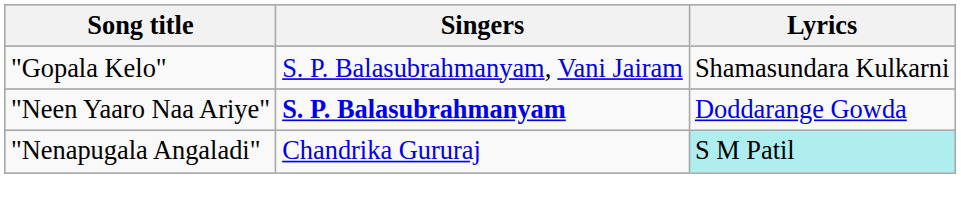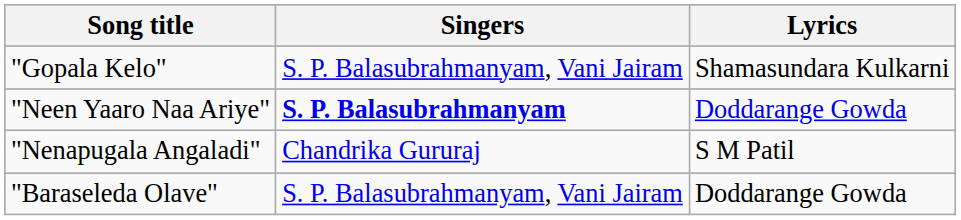 <table class="wikitable">
 <tr>
 <th>Song title</th>
 <th>Singers</th>
 <th>Lyrics</th>
 </tr>
 <tr>
 <td>"Gopala Kelo"</td>
 <td><a href='#'>S. P. Balasubrahmanyam</a>, <a href='#'>Vani Jairam</a></td>
 <td>Shamasundara Kulkarni</td>
 </tr>
 <tr>
 <td>"Neen Yaaro Naa Ariye"</td>
 <td><strong><a href='#'>S. P. Balasubrahmanyam</a></strong></td>
 <td><a href='#'>Doddarange Gowda</a></td>
 </tr>
 <tr>
 <td>"Nenapugala Angaladi"</td>
 <td><a href='#'>Chandrika Gururaj</a></td>
-<td style="background: paleturquoise;">S M Patil</td>
+<td>S M Patil</td>
+</tr>
+<tr>
+<td>"Baraseleda Olave"</td>
+<td><a href='#'>S. P. Balasubrahmanyam</a>, <a href='#'>Vani Jairam</a></td>
+<td>Doddarange Gowda</td>
 </tr>
 </table>
